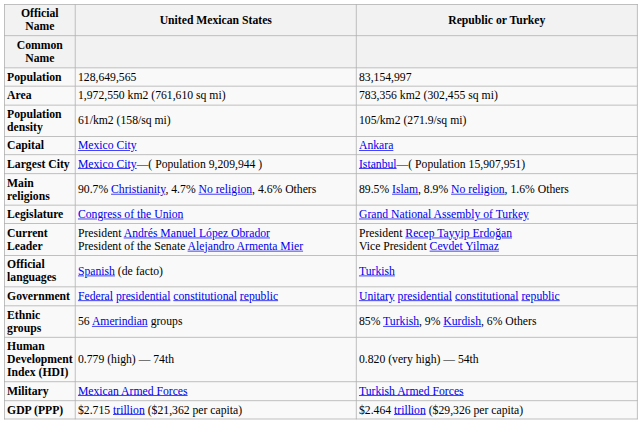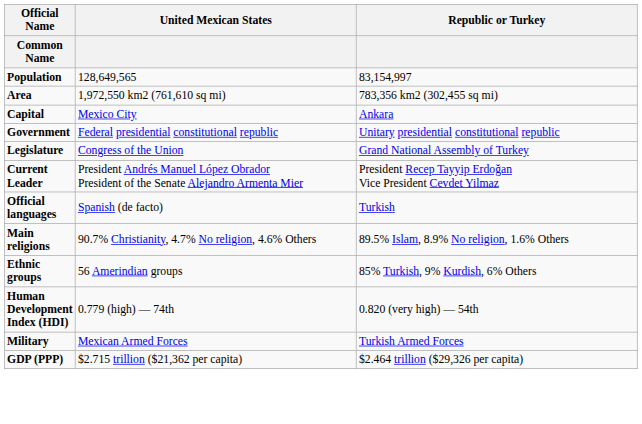 <table class="wikitable mw-collapsible mw-collapsed plainrowheaders">
 <tr>
 <th>Official Name</th>
 <th>United Mexican States</th>
 <th>Republic or Turkey</th>
 </tr>
 <tr>
 <th style="width:10%;">Common Name</th>
 <th style="width:45%;"></th>
 <th style="width:45%;"></th>
 </tr>
 <tr>
 <td><strong>Population</strong></td>
 <td>128,649,565</td>
 <td>83,154,997</td>
 </tr>
 <tr>
 <td><strong>Area</strong></td>
 <td>1,972,550 km2 (761,610 sq mi)</td>
 <td>783,356 km2 (302,455 sq mi)</td>
 </tr>
 <tr>
-<td><strong>Population density</strong></td>
-<td>61/km2 (158/sq mi)</td>
-<td>105/km2 (271.9/sq mi)</td>
-</tr>
-<tr>
 <td><strong>Capital</strong></td>
 <td><a href='#'>Mexico City</a></td>
 <td><a href='#'>Ankara</a></td>
 </tr>
 <tr>
-<td><strong>Largest City</strong></td>
-<td><a href='#'>Mexico City</a>—( Population 9,209,944 )</td>
-<td><a href='#'>Istanbul</a>—( Population 15,907,951)</td>
-</tr>
-<tr>
-<td><strong>Main religions</strong></td>
-<td>90.7% <a href='#'>Christianity</a>, 4.7% <a href='#'>No religion</a>, 4.6% Others</td>
-<td>89.5% <a href='#'>Islam</a>, 8.9% <a href='#'>No religion</a>, 1.6% Others</td>
+<td><strong>Government</strong></td>
+<td><a href='#'>Federal</a> <a href='#'>presidential</a> <a href='#'>constitutional</a> <a href='#'>republic</a></td>
+<td><a href='#'>Unitary</a> <a href='#'>presidential</a> <a href='#'>constitutional</a> <a href='#'>republic</a></td>
 </tr>
 <tr>
 <td><strong>Legislature</strong></td>
 <td><a href='#'>Congress of the Union</a></td>
 <td><a href='#'>Grand National Assembly of Turkey</a></td>
 </tr>
 <tr>
 <td><strong>Current Leader</strong></td>
 <td>President <a href='#'>Andrés Manuel López Obrador</a> <br> President of the Senate <a href='#'>Alejandro Armenta Mier</a></td>
 <td>President <a href='#'>Recep Tayyip Erdoğan</a> <br> Vice President <a href='#'>Cevdet Yilmaz</a></td>
 </tr>
 <tr>
 <td><strong>Official languages</strong></td>
 <td><a href='#'>Spanish</a> (de facto)</td>
 <td><a href='#'>Turkish</a></td>
 </tr>
 <tr>
-<td><strong>Government</strong></td>
-<td><a href='#'>Federal</a> <a href='#'>presidential</a> <a href='#'>constitutional</a> <a href='#'>republic</a></td>
-<td><a href='#'>Unitary</a> <a href='#'>presidential</a> <a href='#'>constitutional</a> <a href='#'>republic</a></td>
+<td><strong>Main religions</strong></td>
+<td>90.7% <a href='#'>Christianity</a>, 4.7% <a href='#'>No religion</a>, 4.6% Others</td>
+<td>89.5% <a href='#'>Islam</a>, 8.9% <a href='#'>No religion</a>, 1.6% Others</td>
 </tr>
 <tr>
 <td><strong>Ethnic groups</strong></td>
 <td>56 <a href='#'>Amerindian</a> groups</td>
 <td>85% <a href='#'>Turkish</a>, 9% <a href='#'>Kurdish</a>, 6% Others</td>
 </tr>
 <tr>
 <td><strong>Human Development Index (HDI)</strong></td>
 <td>0.779 (<span>high</span>) — 74th</td>
 <td>0.820 (<span>very high</span>) — 54th</td>
 </tr>
 <tr>
 <td><strong>Military</strong></td>
 <td><a href='#'>Mexican Armed Forces</a></td>
 <td><a href='#'>Turkish Armed Forces</a></td>
 </tr>
 <tr>
 <td><strong>GDP (PPP)</strong></td>
 <td>$2.715 <a href='#'>trillion</a> ($21,362 per capita)</td>
 <td>$2.464 <a href='#'>trillion</a> ($29,326 per capita)</td>
 </tr>
 </table>
